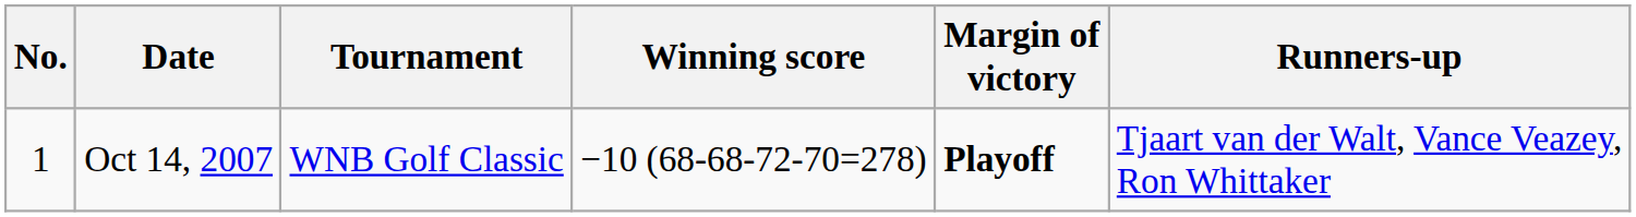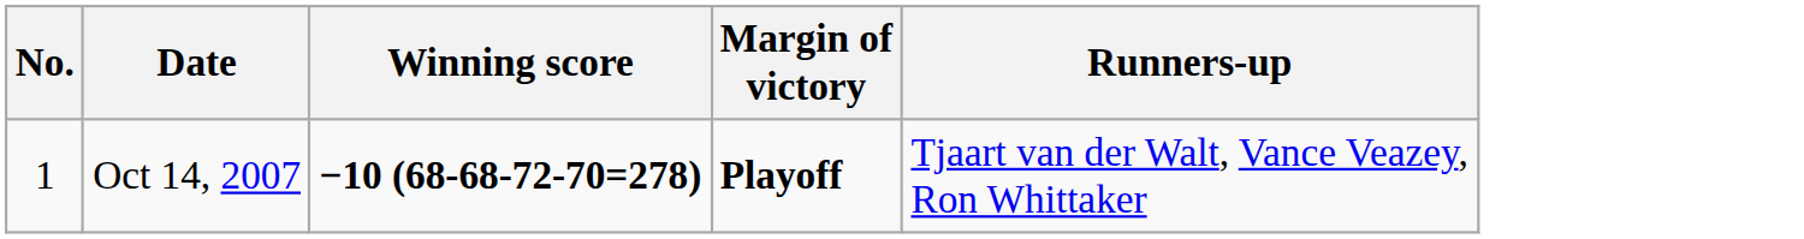 <table class="wikitable" style="font-size:95%;">
 <tr>
 <th>No.</th>
 <th>Date</th>
-<th>Tournament</th>
 <th>Winning score</th>
 <th>Margin of<br>victory</th>
 <th>Runners-up</th>
 </tr>
 <tr>
 <td align=center>1</td>
 <td align=right>Oct 14, <a href='#'>2007</a></td>
-<td><a href='#'>WNB Golf Classic</a></td>
-<td>−10 (68-68-72-70=278)</td>
+<td><strong>−10 (68-68-72-70=278)</strong></td>
 <td><strong>Playoff</strong></td>
 <td> <a href='#'>Tjaart van der Walt</a>,  <a href='#'>Vance Veazey</a>,<br> <a href='#'>Ron Whittaker</a></td>
 </tr>
 </table>
